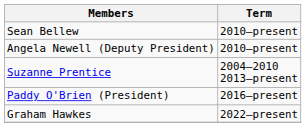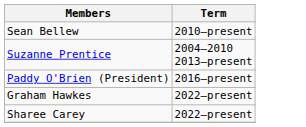 <table class="wikitable">
 <tr>
 <th>Members</th>
 <th>Term</th>
 </tr>
 <tr>
 <td>Sean Bellew</td>
-<td>2010–present</td>
-</tr>
-<tr>
-<td>Angela Newell (Deputy President)</td>
 <td>2010–present</td>
 </tr>
 <tr>
 <td><a href='#'>Suzanne Prentice</a></td>
 <td>2004–2010<br>2013–present</td>
 </tr>
 <tr>
 <td><a href='#'>Paddy O'Brien</a> (President)</td>
 <td>2016–present</td>
 </tr>
 <tr>
 <td>Graham Hawkes</td>
 <td>2022–present</td>
 </tr>
 <tr>
+<td>Sharee Carey</td>
+<td>2022–present</td>
+</tr>
+<tr>
 </tr>
 </table>
